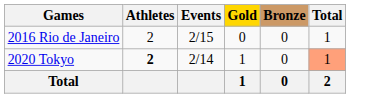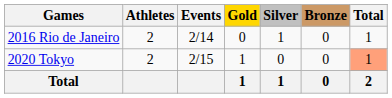 <table class="wikitable sortable" style="text-align:center">
 <tr>
 <th>Games</th>
 <th>Athletes</th>
 <th>Events</th>
 <th style="background-color:gold;">Gold</th>
+<th style="background-color:silver;">Silver</th>
 <th style="background-color:#c96;">Bronze</th>
 <th>Total</th>
 </tr>
 <tr>
 <td align=left><a href='#'>2016 Rio de Janeiro</a></td>
 <td>2</td>
-<td>2/15</td>
+<td>2/14</td>
 <td>0</td>
+<td>1</td>
 <td>0</td>
 <td>1</td>
 </tr>
 <tr>
 <td align=left><a href='#'>2020 Tokyo</a></td>
-<td><strong>2</strong></td>
-<td>2/14</td>
+<td>2</td>
+<td>2/15</td>
 <td>1</td>
+<td>0</td>
 <td>0</td>
 <td style="background: lightsalmon;">1</td>
 </tr>
 <tr>
 <th>Total</th>
 <th></th>
 <th></th>
 <th>1</th>
+<th>1</th>
 <th>0</th>
 <th>2</th>
 </tr>
 </table>
